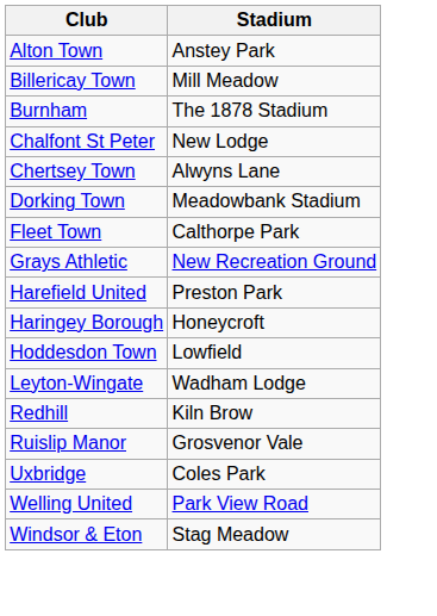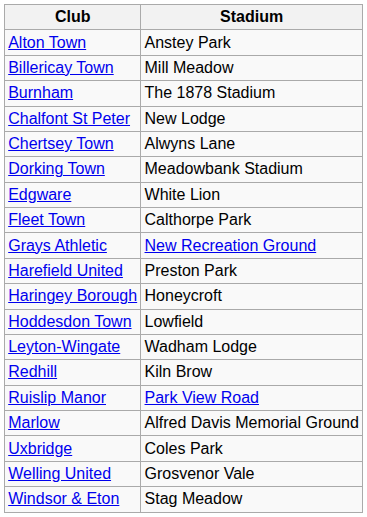 <table class="wikitable sortable">
 <tr>
 <th>Club</th>
 <th>Stadium</th>
 </tr>
 <tr>
 <td><a href='#'>Alton Town</a></td>
 <td>Anstey Park</td>
 </tr>
 <tr>
 <td><a href='#'>Billericay Town</a></td>
 <td>Mill Meadow</td>
 </tr>
 <tr>
 <td><a href='#'>Burnham</a></td>
 <td>The 1878 Stadium</td>
 </tr>
 <tr>
 <td><a href='#'>Chalfont St Peter</a></td>
 <td>New Lodge</td>
 </tr>
 <tr>
 <td><a href='#'>Chertsey Town</a></td>
 <td>Alwyns Lane</td>
 </tr>
 <tr>
 <td><a href='#'>Dorking Town</a></td>
 <td>Meadowbank Stadium</td>
+</tr>
+<tr>
+<td><a href='#'>Edgware</a></td>
+<td>White Lion</td>
 </tr>
 <tr>
 <td><a href='#'>Fleet Town</a></td>
 <td>Calthorpe Park</td>
 </tr>
 <tr>
 <td><a href='#'>Grays Athletic</a></td>
 <td><a href='#'>New Recreation Ground</a></td>
 </tr>
 <tr>
 <td><a href='#'>Harefield United</a></td>
 <td>Preston Park</td>
 </tr>
 <tr>
 <td><a href='#'>Haringey Borough</a></td>
 <td>Honeycroft</td>
 </tr>
 <tr>
 <td><a href='#'>Hoddesdon Town</a></td>
 <td>Lowfield</td>
 </tr>
 <tr>
 <td><a href='#'>Leyton-Wingate</a></td>
 <td>Wadham Lodge</td>
 </tr>
 <tr>
 <td><a href='#'>Redhill</a></td>
 <td>Kiln Brow</td>
 </tr>
 <tr>
 <td><a href='#'>Ruislip Manor</a></td>
-<td>Grosvenor Vale</td>
+<td><a href='#'>Park View Road</a></td>
+</tr>
+<tr>
+<td><a href='#'>Marlow</a></td>
+<td>Alfred Davis Memorial Ground</td>
 </tr>
 <tr>
 <td><a href='#'>Uxbridge</a></td>
 <td>Coles Park</td>
 </tr>
 <tr>
 <td><a href='#'>Welling United</a></td>
-<td><a href='#'>Park View Road</a></td>
+<td>Grosvenor Vale</td>
 </tr>
 <tr>
 <td><a href='#'>Windsor & Eton</a></td>
 <td>Stag Meadow</td>
 </tr>
 </table>
